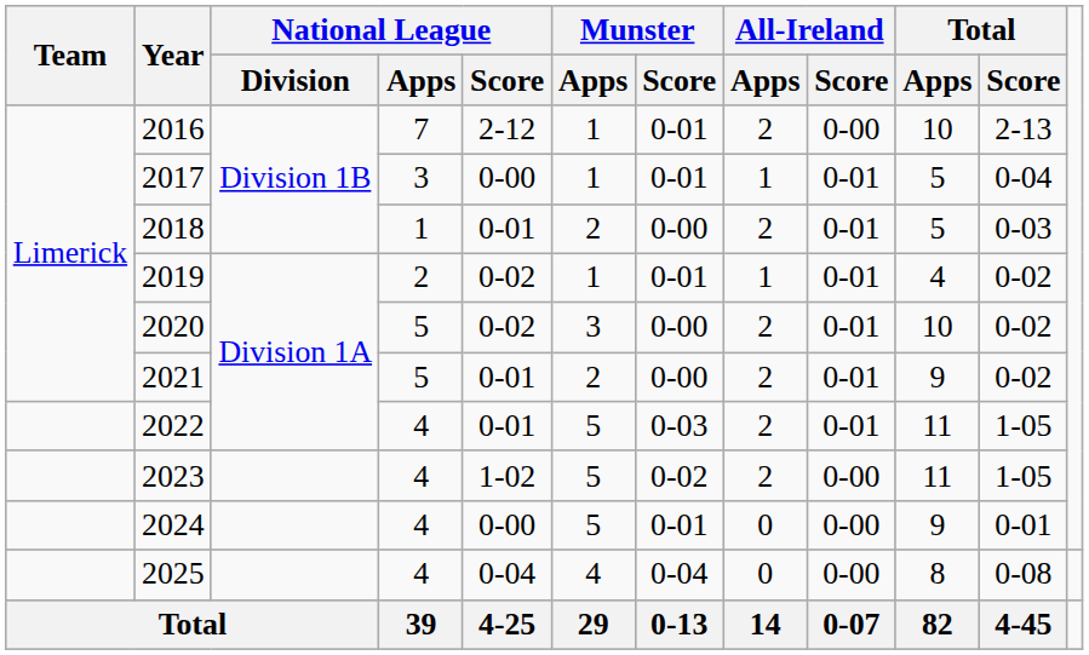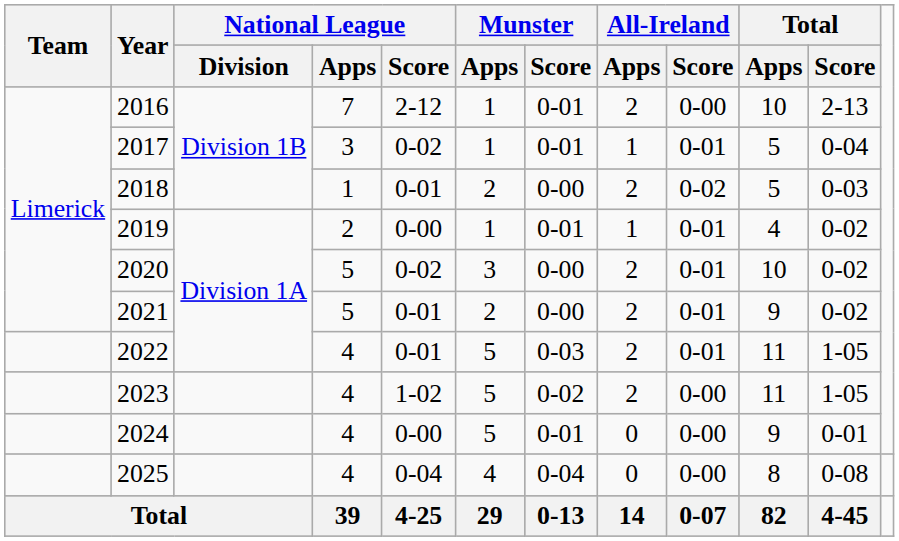 <table class="wikitable" style="text-align:center">
 <tr>
 <th rowspan="2">Team</th>
 <th rowspan="2">Year</th>
 <th colspan="3"><a href='#'>National League</a></th>
 <th colspan="2"><a href='#'>Munster</a></th>
 <th colspan="2"><a href='#'>All-Ireland</a></th>
 <th colspan="2">Total</th>
 </tr>
 <tr>
 <th>Division</th>
 <th>Apps</th>
 <th>Score</th>
 <th>Apps</th>
 <th>Score</th>
 <th>Apps</th>
 <th>Score</th>
 <th>Apps</th>
 <th>Score</th>
 </tr>
 <tr>
 <td rowspan="6"><a href='#'>Limerick</a></td>
 <td>2016</td>
 <td rowspan="3"><a href='#'>Division 1B</a></td>
 <td>7</td>
 <td>2-12</td>
 <td>1</td>
 <td>0-01</td>
 <td>2</td>
 <td>0-00</td>
 <td>10</td>
 <td>2-13</td>
 </tr>
 <tr>
 <td>2017</td>
 <td>3</td>
-<td>0-00</td>
+<td>0-02</td>
 <td>1</td>
 <td>0-01</td>
 <td>1</td>
 <td>0-01</td>
 <td>5</td>
 <td>0-04</td>
 </tr>
 <tr>
 <td>2018</td>
 <td>1</td>
 <td>0-01</td>
 <td>2</td>
 <td>0-00</td>
 <td>2</td>
-<td>0-01</td>
+<td>0-02</td>
 <td>5</td>
 <td>0-03</td>
 </tr>
 <tr>
 <td>2019</td>
 <td rowspan="4"><a href='#'>Division 1A</a></td>
 <td>2</td>
-<td>0-02</td>
+<td>0-00</td>
 <td>1</td>
 <td>0-01</td>
 <td>1</td>
 <td>0-01</td>
 <td>4</td>
 <td>0-02</td>
 </tr>
 <tr>
 <td>2020</td>
 <td>5</td>
 <td>0-02</td>
 <td>3</td>
 <td>0-00</td>
 <td>2</td>
 <td>0-01</td>
 <td>10</td>
 <td>0-02</td>
 </tr>
 <tr>
 <td>2021</td>
 <td>5</td>
 <td>0-01</td>
 <td>2</td>
 <td>0-00</td>
 <td>2</td>
 <td>0-01</td>
 <td>9</td>
 <td>0-02</td>
 </tr>
 <tr>
 <td></td>
 <td>2022</td>
 <td>4</td>
 <td>0-01</td>
 <td>5</td>
 <td>0-03</td>
 <td>2</td>
 <td>0-01</td>
 <td>11</td>
 <td>1-05</td>
 </tr>
 <tr>
 <td></td>
 <td>2023</td>
 <td></td>
 <td>4</td>
 <td>1-02</td>
 <td>5</td>
 <td>0-02</td>
 <td>2</td>
 <td>0-00</td>
 <td>11</td>
 <td>1-05</td>
 </tr>
 <tr>
 <td></td>
 <td>2024</td>
 <td></td>
 <td>4</td>
 <td>0-00</td>
 <td>5</td>
 <td>0-01</td>
 <td>0</td>
 <td>0-00</td>
 <td>9</td>
 <td>0-01</td>
 </tr>
 <tr>
 <td></td>
 <td>2025</td>
 <td></td>
 <td>4</td>
 <td>0-04</td>
 <td>4</td>
 <td>0-04</td>
 <td>0</td>
 <td>0-00</td>
 <td>8</td>
 <td>0-08</td>
 <td></td>
 </tr>
 <tr>
 <th colspan="3">Total</th>
 <th>39</th>
 <th>4-25</th>
 <th>29</th>
 <th>0-13</th>
 <th>14</th>
 <th>0-07</th>
 <th>82</th>
 <th>4-45</th>
 </tr>
 </table>
